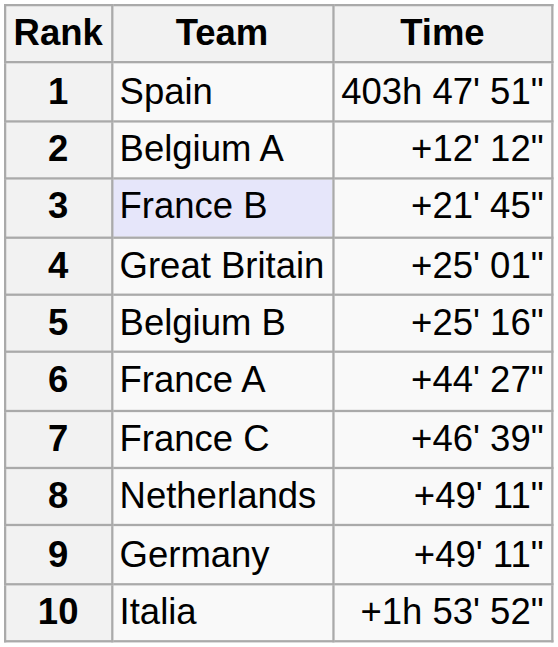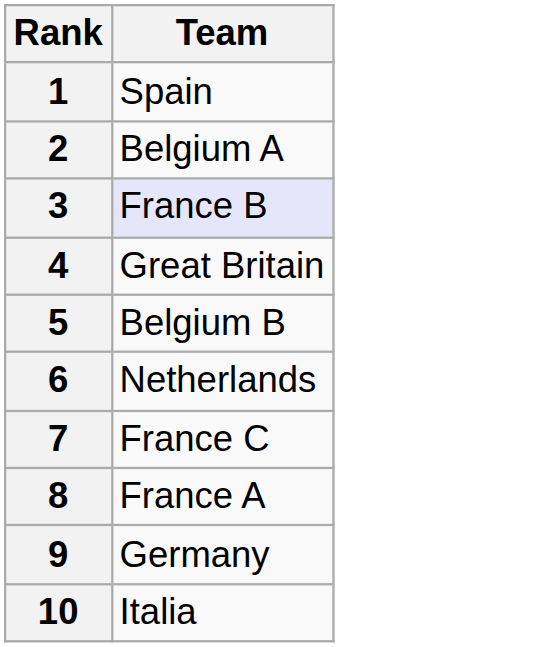 <table class="wikitable">
 <tr>
 <th scope="col">Rank</th>
 <th scope="col">Team</th>
-<th scope="col">Time</th>
 </tr>
 <tr>
 <th scope="row">1</th>
 <td>Spain</td>
-<td style="text-align:right;">403h 47' 51"</td>
 </tr>
 <tr>
 <th scope="row">2</th>
 <td>Belgium A</td>
-<td style="text-align:right;">+12' 12"</td>
 </tr>
 <tr>
 <th scope="row">3</th>
 <td style="background: lavender;">France B</td>
-<td style="text-align:right;">+21' 45"</td>
 </tr>
 <tr>
 <th scope="row">4</th>
 <td>Great Britain</td>
-<td style="text-align:right;">+25' 01"</td>
 </tr>
 <tr>
 <th scope="row">5</th>
 <td>Belgium B</td>
-<td style="text-align:right;">+25' 16"</td>
 </tr>
 <tr>
 <th scope="row">6</th>
-<td>France A</td>
-<td style="text-align:right;">+44' 27"</td>
+<td>Netherlands</td>
 </tr>
 <tr>
 <th scope="row">7</th>
 <td>France C</td>
-<td style="text-align:right;">+46' 39"</td>
 </tr>
 <tr>
 <th scope="row">8</th>
-<td>Netherlands</td>
-<td style="text-align:right;">+49' 11"</td>
+<td>France A</td>
 </tr>
 <tr>
 <th scope="row">9</th>
 <td>Germany</td>
-<td style="text-align:right;">+49' 11"</td>
 </tr>
 <tr>
 <th scope="row">10</th>
 <td>Italia</td>
-<td style="text-align:right;">+1h 53' 52"</td>
 </tr>
 </table>
